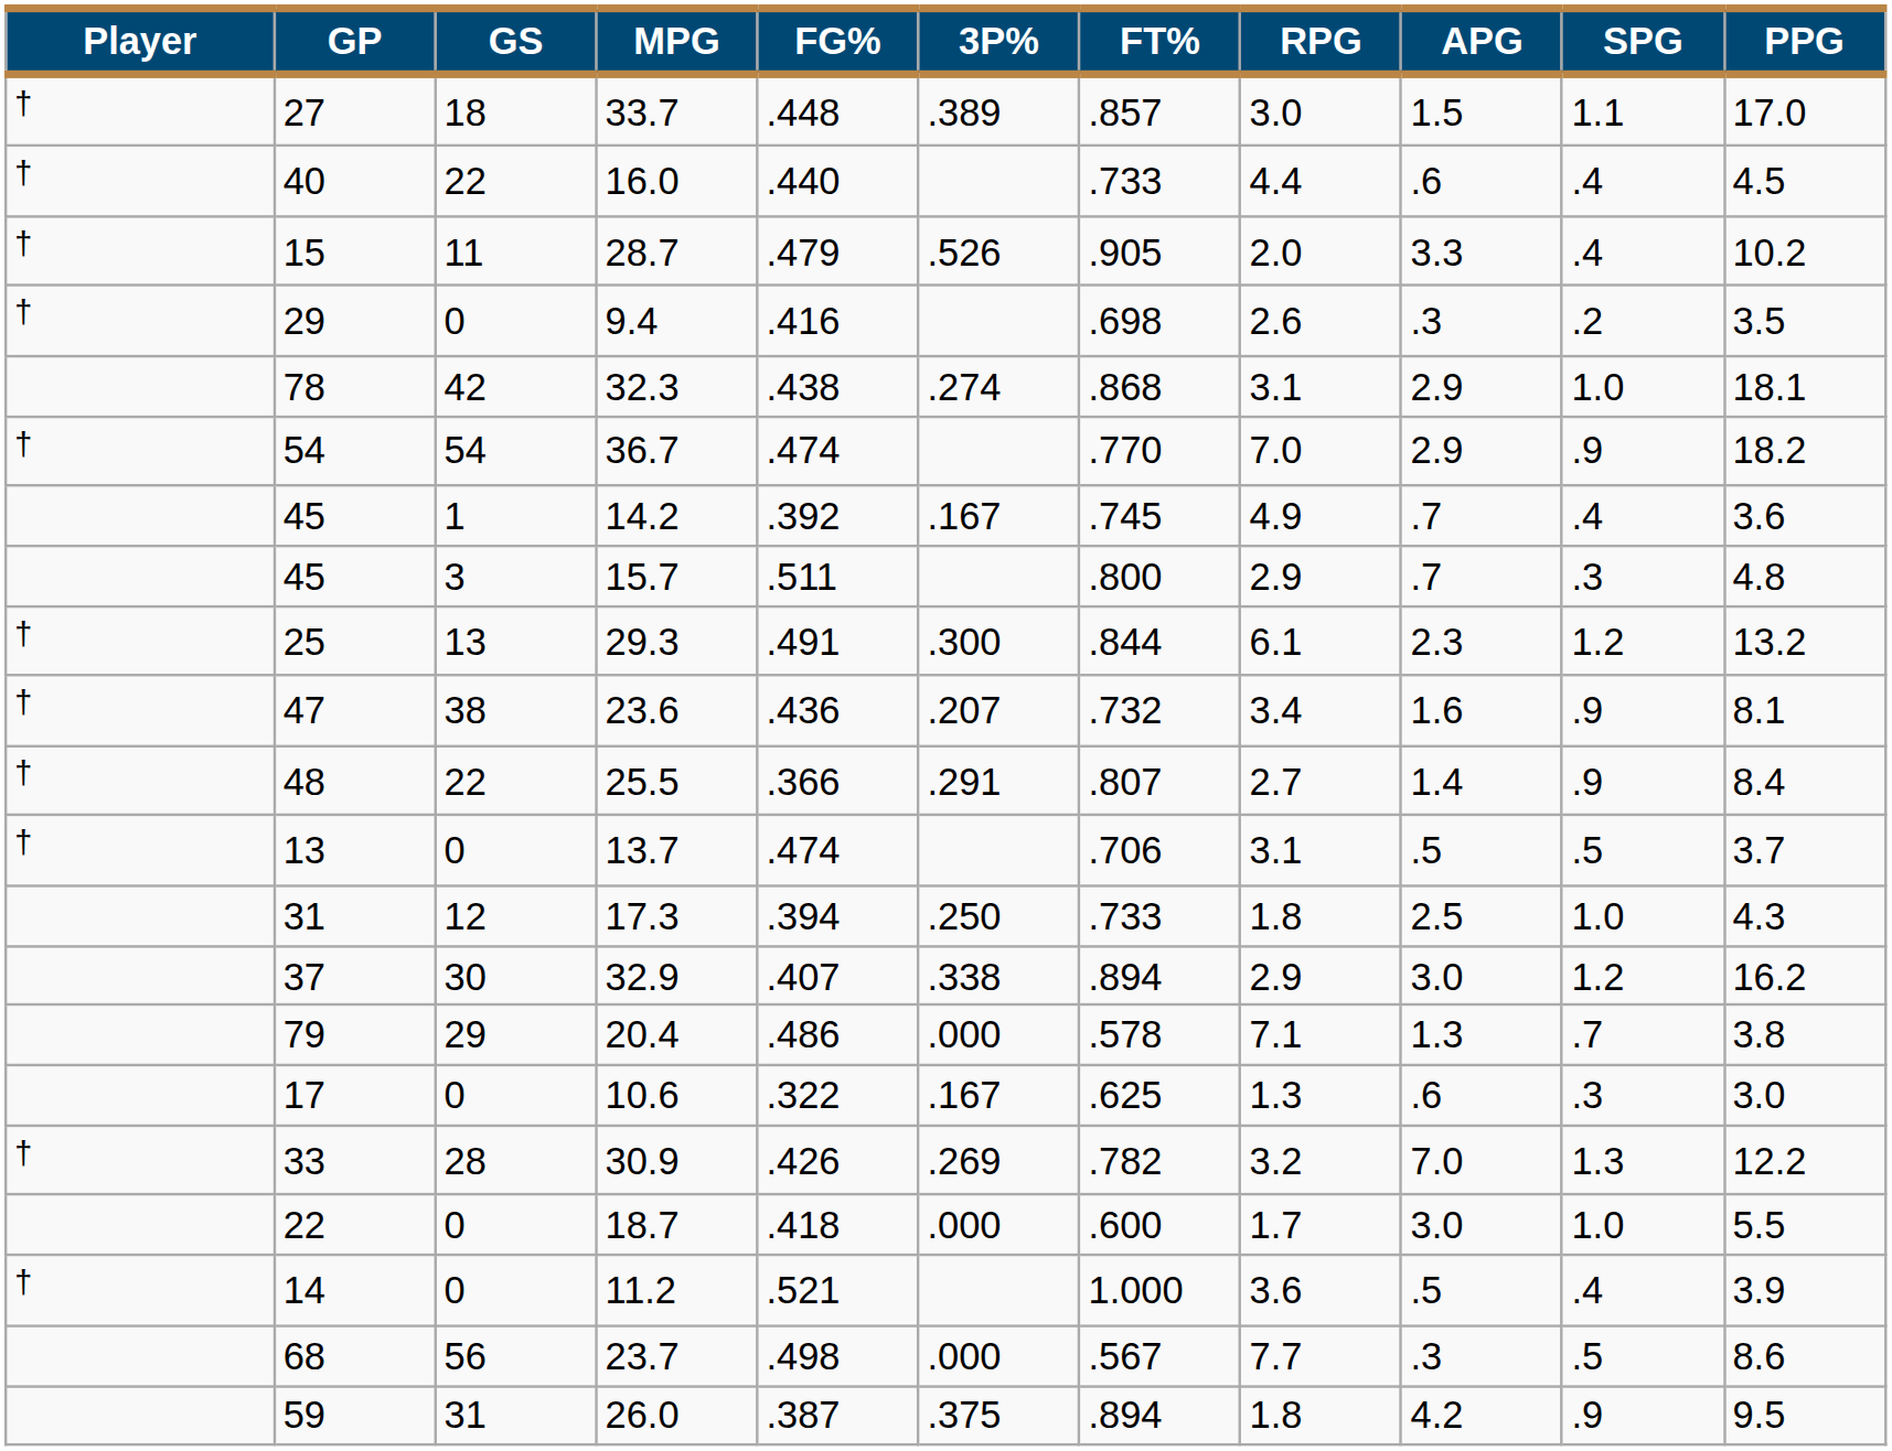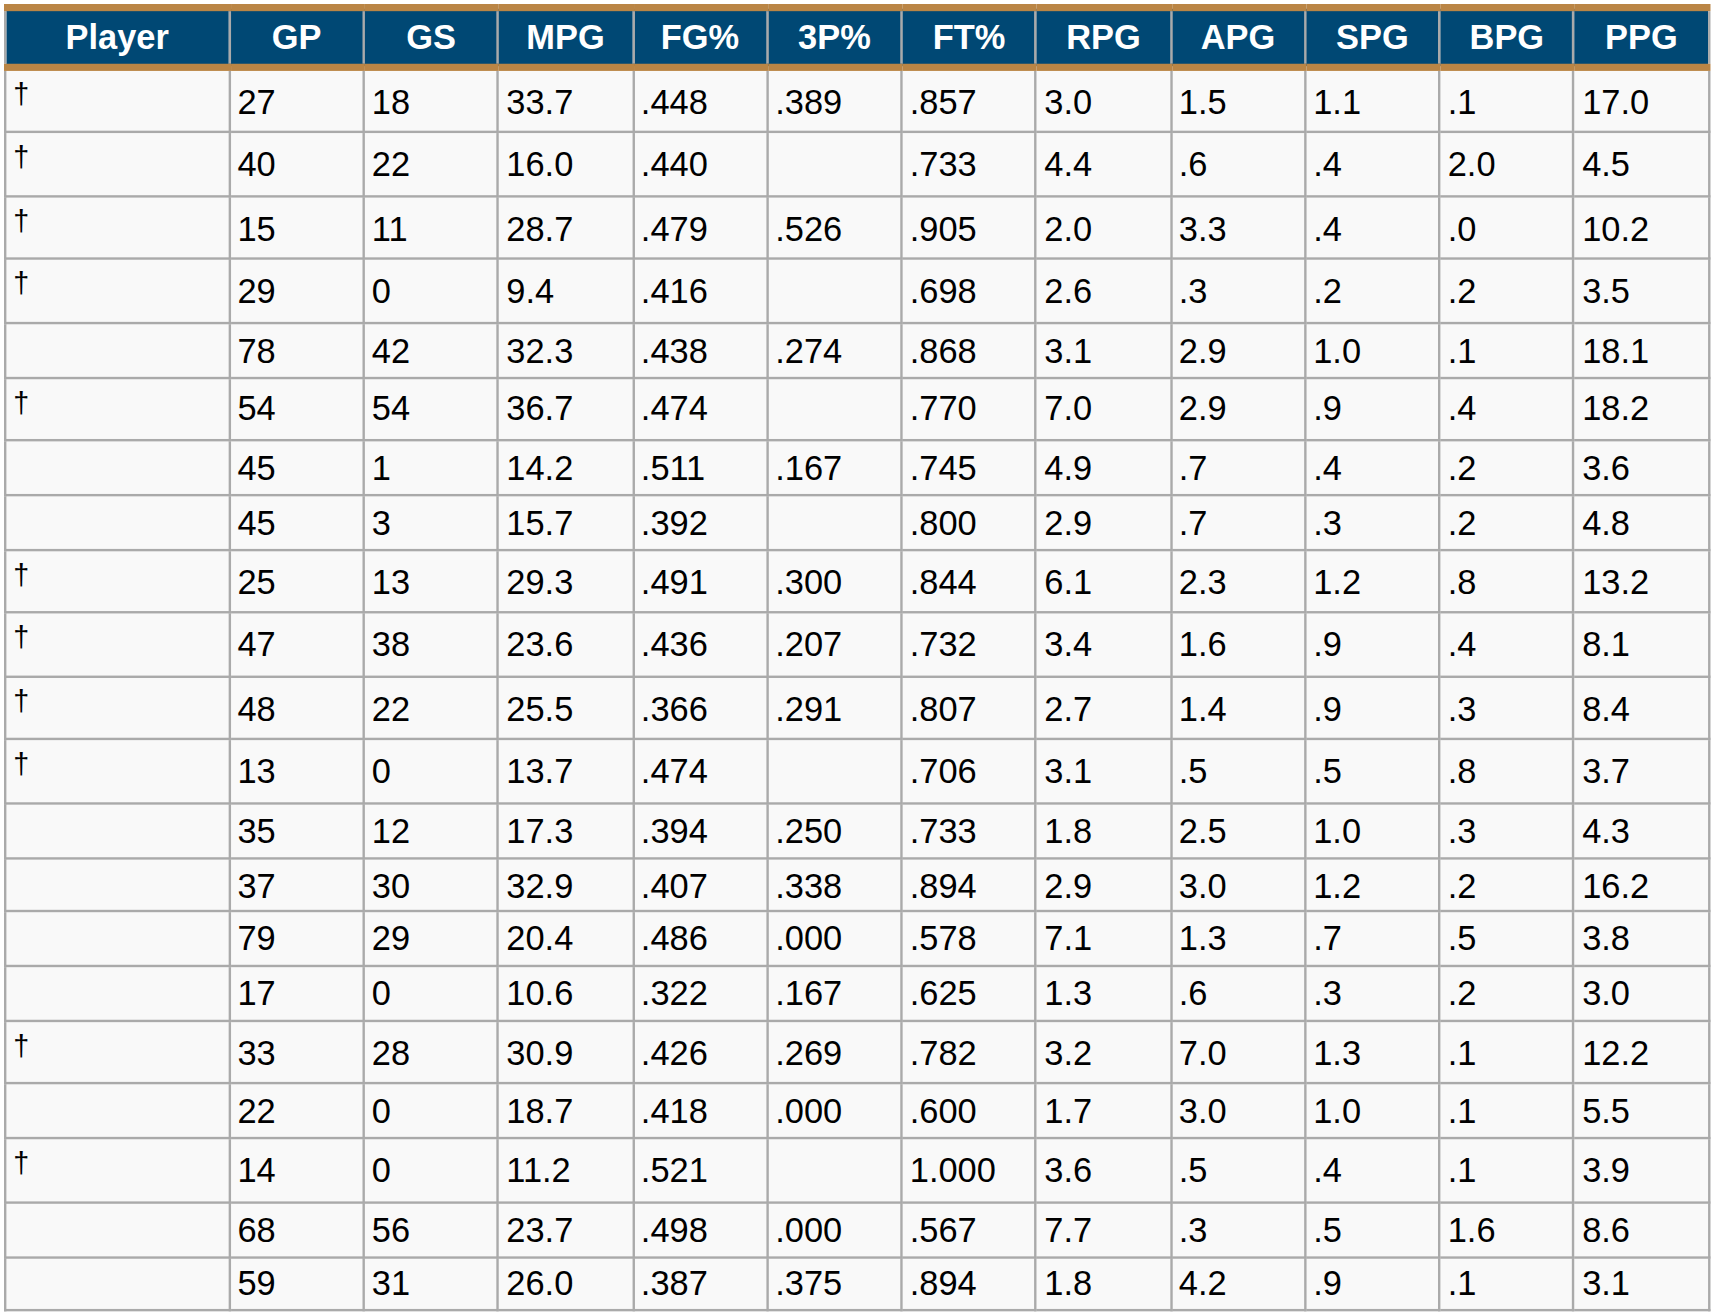 <table class="wikitable sortable" style="font-size: 90%">
 <tr>
 <th style="background: #004874 ; color:#FFFFFF; border-top:#BA8545 3px solid; border-bottom:#BA8545 3px solid;"  width="10%">Player</th>
 <th style="background: #004874 ; color:#FFFFFF; border-top:#BA8545 3px solid; border-bottom:#BA8545 3px solid;" width="6%">GP</th>
 <th style="background: #004874 ; color:#FFFFFF; border-top:#BA8545 3px solid; border-bottom:#BA8545 3px solid;" width="6%">GS</th>
 <th style="background: #004874 ; color:#FFFFFF; border-top:#BA8545 3px solid; border-bottom:#BA8545 3px solid;" width="6%">MPG</th>
 <th style="background: #004874 ; color:#FFFFFF; border-top:#BA8545 3px solid; border-bottom:#BA8545 3px solid;" width="6%">FG%</th>
 <th style="background: #004874 ; color:#FFFFFF; border-top:#BA8545 3px solid; border-bottom:#BA8545 3px solid;" width="6%">3P%</th>
 <th style="background: #004874 ; color:#FFFFFF; border-top:#BA8545 3px solid; border-bottom:#BA8545 3px solid;" width="6%">FT%</th>
 <th style="background: #004874 ; color:#FFFFFF; border-top:#BA8545 3px solid; border-bottom:#BA8545 3px solid;" width="6%">RPG</th>
 <th style="background: #004874 ; color:#FFFFFF; border-top:#BA8545 3px solid; border-bottom:#BA8545 3px solid;" width="6%">APG</th>
 <th style="background: #004874 ; color:#FFFFFF; border-top:#BA8545 3px solid; border-bottom:#BA8545 3px solid;" width="6%">SPG</th>
+<th style="background: #004874 ; color:#FFFFFF; border-top:#BA8545 3px solid; border-bottom:#BA8545 3px solid;" width="6%">BPG</th>
 <th style="background: #004874 ; color:#FFFFFF; border-top:#BA8545 3px solid; border-bottom:#BA8545 3px solid;" width="6%">PPG</th>
 </tr>
 <tr>
 <td style="text-align:left;"><sup>†</sup></td>
 <td>27</td>
 <td>18</td>
 <td>33.7</td>
 <td>.448</td>
 <td>.389</td>
 <td>.857</td>
 <td>3.0</td>
 <td>1.5</td>
 <td>1.1</td>
+<td>.1</td>
 <td>17.0</td>
 </tr>
 <tr>
 <td style="text-align:left;"><sup>†</sup></td>
 <td>40</td>
 <td>22</td>
 <td>16.0</td>
 <td>.440</td>
 <td></td>
 <td>.733</td>
 <td>4.4</td>
 <td>.6</td>
 <td>.4</td>
+<td>2.0</td>
 <td>4.5</td>
 </tr>
 <tr>
 <td style="text-align:left;"><sup>†</sup></td>
 <td>15</td>
 <td>11</td>
 <td>28.7</td>
 <td>.479</td>
 <td>.526</td>
 <td>.905</td>
 <td>2.0</td>
 <td>3.3</td>
 <td>.4</td>
+<td>.0</td>
 <td>10.2</td>
 </tr>
 <tr>
 <td style="text-align:left;"><sup>†</sup></td>
 <td>29</td>
 <td>0</td>
 <td>9.4</td>
 <td>.416</td>
 <td></td>
 <td>.698</td>
 <td>2.6</td>
 <td>.3</td>
+<td>.2</td>
 <td>.2</td>
 <td>3.5</td>
 </tr>
 <tr>
 <td style="text-align:left;"></td>
 <td>78</td>
 <td>42</td>
 <td>32.3</td>
 <td>.438</td>
 <td>.274</td>
 <td>.868</td>
 <td>3.1</td>
 <td>2.9</td>
 <td>1.0</td>
+<td>.1</td>
 <td>18.1</td>
 </tr>
 <tr>
 <td style="text-align:left;"><sup>†</sup></td>
 <td>54</td>
 <td>54</td>
 <td>36.7</td>
 <td>.474</td>
 <td></td>
 <td>.770</td>
 <td>7.0</td>
 <td>2.9</td>
 <td>.9</td>
+<td>.4</td>
 <td>18.2</td>
 </tr>
 <tr>
 <td style="text-align:left;"></td>
 <td>45</td>
 <td>1</td>
 <td>14.2</td>
-<td>.392</td>
+<td>.511</td>
 <td>.167</td>
 <td>.745</td>
 <td>4.9</td>
 <td>.7</td>
 <td>.4</td>
+<td>.2</td>
 <td>3.6</td>
 </tr>
 <tr>
 <td style="text-align:left;"></td>
 <td>45</td>
 <td>3</td>
 <td>15.7</td>
-<td>.511</td>
+<td>.392</td>
 <td></td>
 <td>.800</td>
 <td>2.9</td>
 <td>.7</td>
 <td>.3</td>
+<td>.2</td>
 <td>4.8</td>
 </tr>
 <tr>
 <td style="text-align:left;"><sup>†</sup></td>
 <td>25</td>
 <td>13</td>
 <td>29.3</td>
 <td>.491</td>
 <td>.300</td>
 <td>.844</td>
 <td>6.1</td>
 <td>2.3</td>
 <td>1.2</td>
+<td>.8</td>
 <td>13.2</td>
 </tr>
 <tr>
 <td style="text-align:left;"><sup>†</sup></td>
 <td>47</td>
 <td>38</td>
 <td>23.6</td>
 <td>.436</td>
 <td>.207</td>
 <td>.732</td>
 <td>3.4</td>
 <td>1.6</td>
 <td>.9</td>
+<td>.4</td>
 <td>8.1</td>
 </tr>
 <tr>
 <td style="text-align:left;"><sup>†</sup></td>
 <td>48</td>
 <td>22</td>
 <td>25.5</td>
 <td>.366</td>
 <td>.291</td>
 <td>.807</td>
 <td>2.7</td>
 <td>1.4</td>
 <td>.9</td>
+<td>.3</td>
 <td>8.4</td>
 </tr>
 <tr>
 <td style="text-align:left;"><sup>†</sup></td>
 <td>13</td>
 <td>0</td>
 <td>13.7</td>
 <td>.474</td>
 <td></td>
 <td>.706</td>
 <td>3.1</td>
 <td>.5</td>
 <td>.5</td>
+<td>.8</td>
 <td>3.7</td>
 </tr>
 <tr>
 <td style="text-align:left;"></td>
-<td>31</td>
+<td>35</td>
 <td>12</td>
 <td>17.3</td>
 <td>.394</td>
 <td>.250</td>
 <td>.733</td>
 <td>1.8</td>
 <td>2.5</td>
 <td>1.0</td>
+<td>.3</td>
 <td>4.3</td>
 </tr>
 <tr>
 <td style="text-align:left;"></td>
 <td>37</td>
 <td>30</td>
 <td>32.9</td>
 <td>.407</td>
 <td>.338</td>
 <td>.894</td>
 <td>2.9</td>
 <td>3.0</td>
 <td>1.2</td>
+<td>.2</td>
 <td>16.2</td>
 </tr>
 <tr>
 <td style="text-align:left;"></td>
 <td>79</td>
 <td>29</td>
 <td>20.4</td>
 <td>.486</td>
 <td>.000</td>
 <td>.578</td>
 <td>7.1</td>
 <td>1.3</td>
 <td>.7</td>
+<td>.5</td>
 <td>3.8</td>
 </tr>
 <tr>
 <td style="text-align:left;"></td>
 <td>17</td>
 <td>0</td>
 <td>10.6</td>
 <td>.322</td>
 <td>.167</td>
 <td>.625</td>
 <td>1.3</td>
 <td>.6</td>
 <td>.3</td>
+<td>.2</td>
 <td>3.0</td>
 </tr>
 <tr>
 <td style="text-align:left;"><sup>†</sup></td>
 <td>33</td>
 <td>28</td>
 <td>30.9</td>
 <td>.426</td>
 <td>.269</td>
 <td>.782</td>
 <td>3.2</td>
 <td>7.0</td>
 <td>1.3</td>
+<td>.1</td>
 <td>12.2</td>
 </tr>
 <tr>
 <td style="text-align:left;"></td>
 <td>22</td>
 <td>0</td>
 <td>18.7</td>
 <td>.418</td>
 <td>.000</td>
 <td>.600</td>
 <td>1.7</td>
 <td>3.0</td>
 <td>1.0</td>
+<td>.1</td>
 <td>5.5</td>
 </tr>
 <tr>
 <td style="text-align:left;"><sup>†</sup></td>
 <td>14</td>
 <td>0</td>
 <td>11.2</td>
 <td>.521</td>
 <td></td>
 <td>1.000</td>
 <td>3.6</td>
 <td>.5</td>
 <td>.4</td>
+<td>.1</td>
 <td>3.9</td>
 </tr>
 <tr>
 <td style="text-align:left;"></td>
 <td>68</td>
 <td>56</td>
 <td>23.7</td>
 <td>.498</td>
 <td>.000</td>
 <td>.567</td>
 <td>7.7</td>
 <td>.3</td>
 <td>.5</td>
+<td>1.6</td>
 <td>8.6</td>
 </tr>
 <tr>
 <td style="text-align:left;"></td>
 <td>59</td>
 <td>31</td>
 <td>26.0</td>
 <td>.387</td>
 <td>.375</td>
 <td>.894</td>
 <td>1.8</td>
 <td>4.2</td>
 <td>.9</td>
-<td>9.5</td>
+<td>.1</td>
+<td>3.1</td>
 </tr>
 </table>
